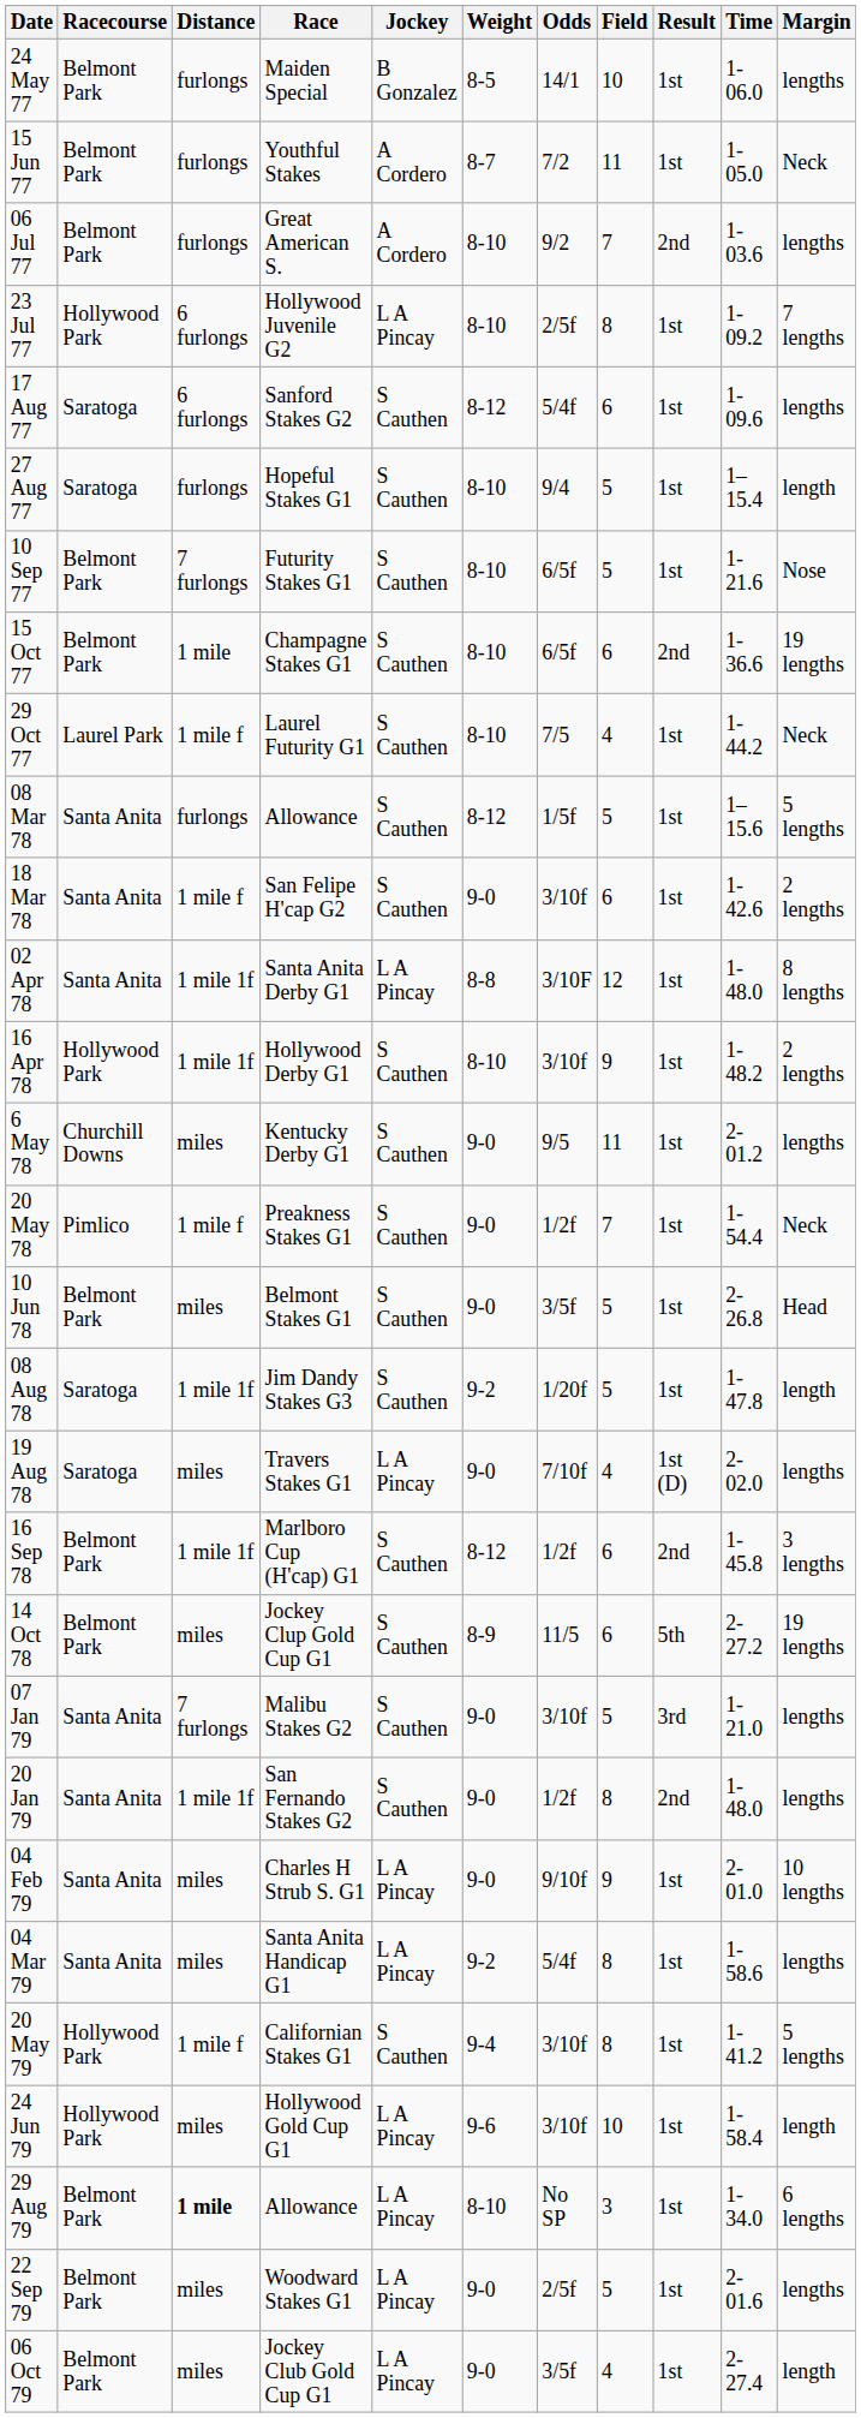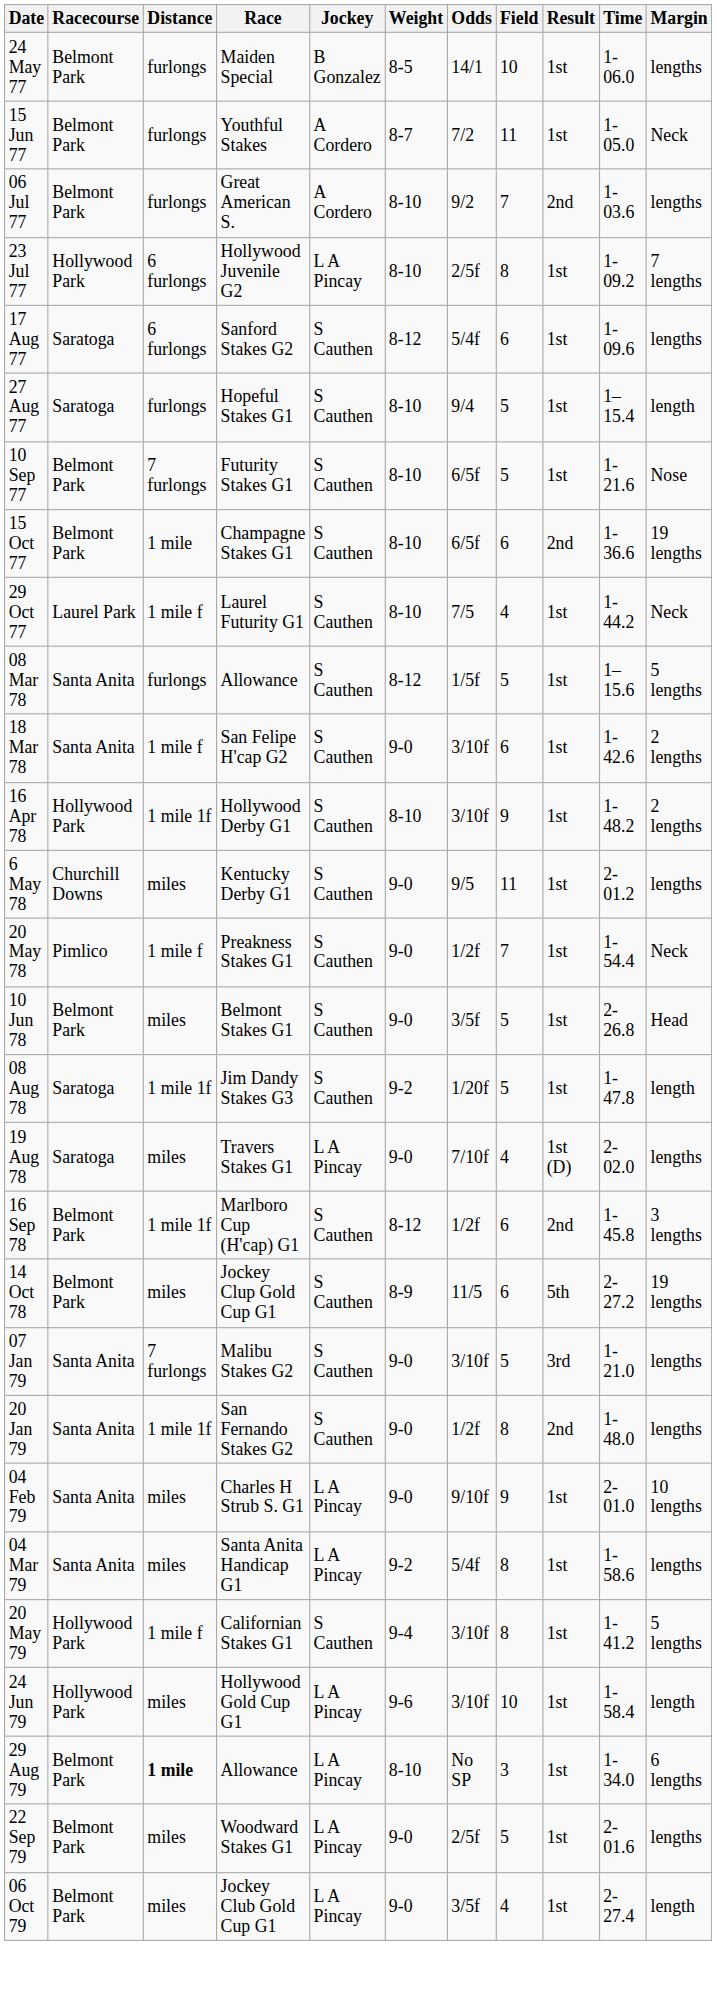 <table class="wikitable">
 <tr>
 <th>Date</th>
 <th>Racecourse</th>
 <th>Distance</th>
 <th>Race</th>
 <th>Jockey</th>
 <th>Weight</th>
 <th>Odds</th>
 <th>Field</th>
 <th>Result</th>
 <th>Time</th>
 <th>Margin</th>
 </tr>
 <tr>
 <td>24 May 77</td>
 <td>Belmont Park</td>
 <td> furlongs</td>
 <td>Maiden Special</td>
 <td>B Gonzalez</td>
 <td>8-5</td>
 <td>14/1</td>
 <td>10</td>
 <td>1st</td>
 <td>1-06.0</td>
 <td> lengths</td>
 </tr>
 <tr>
 <td>15 Jun 77</td>
 <td>Belmont Park</td>
 <td> furlongs</td>
 <td>Youthful Stakes</td>
 <td>A Cordero</td>
 <td>8-7</td>
 <td>7/2</td>
 <td>11</td>
 <td>1st</td>
 <td>1-05.0</td>
 <td>Neck</td>
 </tr>
 <tr>
 <td>06 Jul 77</td>
 <td>Belmont Park</td>
 <td> furlongs</td>
 <td>Great American S.</td>
 <td>A Cordero</td>
 <td>8-10</td>
 <td>9/2</td>
 <td>7</td>
 <td>2nd</td>
 <td>1-03.6</td>
 <td> lengths</td>
 </tr>
 <tr>
 <td>23 Jul 77</td>
 <td>Hollywood Park</td>
 <td>6 furlongs</td>
 <td>Hollywood Juvenile G2</td>
 <td>L A Pincay</td>
 <td>8-10</td>
 <td>2/5f</td>
 <td>8</td>
 <td>1st</td>
 <td>1-09.2</td>
 <td>7 lengths</td>
 </tr>
 <tr>
 <td>17 Aug 77</td>
 <td>Saratoga</td>
 <td>6 furlongs</td>
 <td>Sanford Stakes G2</td>
 <td>S Cauthen</td>
 <td>8-12</td>
 <td>5/4f</td>
 <td>6</td>
 <td>1st</td>
 <td>1-09.6</td>
 <td> lengths</td>
 </tr>
 <tr>
 <td>27 Aug 77</td>
 <td>Saratoga</td>
 <td> furlongs</td>
 <td>Hopeful Stakes G1</td>
 <td>S Cauthen</td>
 <td>8-10</td>
 <td>9/4</td>
 <td>5</td>
 <td>1st</td>
 <td>1–15.4</td>
 <td> length</td>
 </tr>
 <tr>
 <td>10 Sep 77</td>
 <td>Belmont Park</td>
 <td>7 furlongs</td>
 <td>Futurity Stakes G1</td>
 <td>S Cauthen</td>
 <td>8-10</td>
 <td>6/5f</td>
 <td>5</td>
 <td>1st</td>
 <td>1-21.6</td>
 <td>Nose</td>
 </tr>
 <tr>
 <td>15 Oct 77</td>
 <td>Belmont Park</td>
 <td>1 mile</td>
 <td>Champagne Stakes G1</td>
 <td>S Cauthen</td>
 <td>8-10</td>
 <td>6/5f</td>
 <td>6</td>
 <td>2nd</td>
 <td>1-36.6</td>
 <td>19 lengths</td>
 </tr>
 <tr>
 <td>29 Oct 77</td>
 <td>Laurel Park</td>
 <td>1 mile f</td>
 <td>Laurel Futurity G1</td>
 <td>S Cauthen</td>
 <td>8-10</td>
 <td>7/5</td>
 <td>4</td>
 <td>1st</td>
 <td>1-44.2</td>
 <td>Neck</td>
 </tr>
 <tr>
 <td>08 Mar 78</td>
 <td>Santa Anita</td>
 <td> furlongs</td>
 <td>Allowance</td>
 <td>S Cauthen</td>
 <td>8-12</td>
 <td>1/5f</td>
 <td>5</td>
 <td>1st</td>
 <td>1–15.6</td>
 <td>5 lengths</td>
 </tr>
 <tr>
 <td>18 Mar 78</td>
 <td>Santa Anita</td>
 <td>1 mile f</td>
 <td>San Felipe H'cap G2</td>
 <td>S Cauthen</td>
 <td>9-0</td>
 <td>3/10f</td>
 <td>6</td>
 <td>1st</td>
 <td>1-42.6</td>
 <td>2 lengths</td>
-</tr>
-<tr>
-<td>02 Apr 78</td>
-<td>Santa Anita</td>
-<td>1 mile 1f</td>
-<td>Santa Anita Derby G1</td>
-<td>L A Pincay</td>
-<td>8-8</td>
-<td>3/10F</td>
-<td>12</td>
-<td>1st</td>
-<td>1-48.0</td>
-<td>8 lengths</td>
 </tr>
 <tr>
 <td>16 Apr 78</td>
 <td>Hollywood Park</td>
 <td>1 mile 1f</td>
 <td>Hollywood Derby G1</td>
 <td>S Cauthen</td>
 <td>8-10</td>
 <td>3/10f</td>
 <td>9</td>
 <td>1st</td>
 <td>1-48.2</td>
 <td>2 lengths</td>
 </tr>
 <tr>
 <td>6 May 78</td>
 <td>Churchill Downs</td>
 <td> miles</td>
 <td>Kentucky Derby G1</td>
 <td>S Cauthen</td>
 <td>9-0</td>
 <td>9/5</td>
 <td>11</td>
 <td>1st</td>
 <td>2-01.2</td>
 <td> lengths</td>
 </tr>
 <tr>
 <td>20 May 78</td>
 <td>Pimlico</td>
 <td>1 mile f</td>
 <td>Preakness Stakes G1</td>
 <td>S Cauthen</td>
 <td>9-0</td>
 <td>1/2f</td>
 <td>7</td>
 <td>1st</td>
 <td>1-54.4</td>
 <td>Neck</td>
 </tr>
 <tr>
 <td>10 Jun 78</td>
 <td>Belmont Park</td>
 <td> miles</td>
 <td>Belmont Stakes G1</td>
 <td>S Cauthen</td>
 <td>9-0</td>
 <td>3/5f</td>
 <td>5</td>
 <td>1st</td>
 <td>2-26.8</td>
 <td>Head</td>
 </tr>
 <tr>
 <td>08 Aug 78</td>
 <td>Saratoga</td>
 <td>1 mile 1f</td>
 <td>Jim Dandy Stakes G3</td>
 <td>S Cauthen</td>
 <td>9-2</td>
 <td>1/20f</td>
 <td>5</td>
 <td>1st</td>
 <td>1-47.8</td>
 <td> length</td>
 </tr>
 <tr>
 <td>19 Aug 78</td>
 <td>Saratoga</td>
 <td> miles</td>
 <td>Travers Stakes G1</td>
 <td>L A Pincay</td>
 <td>9-0</td>
 <td>7/10f</td>
 <td>4</td>
 <td>1st (D)</td>
 <td>2-02.0</td>
 <td> lengths</td>
 </tr>
 <tr>
 <td>16 Sep 78</td>
 <td>Belmont Park</td>
 <td>1 mile 1f</td>
 <td>Marlboro Cup (H'cap) G1</td>
 <td>S Cauthen</td>
 <td>8-12</td>
 <td>1/2f</td>
 <td>6</td>
 <td>2nd</td>
 <td>1-45.8</td>
 <td>3 lengths</td>
 </tr>
 <tr>
 <td>14 Oct 78</td>
 <td>Belmont Park</td>
 <td> miles</td>
 <td>Jockey Clup Gold Cup G1</td>
 <td>S Cauthen</td>
 <td>8-9</td>
 <td>11/5</td>
 <td>6</td>
 <td>5th</td>
 <td>2-27.2</td>
 <td>19 lengths</td>
 </tr>
 <tr>
 <td>07 Jan 79</td>
 <td>Santa Anita</td>
 <td>7 furlongs</td>
 <td>Malibu Stakes G2</td>
 <td>S Cauthen</td>
 <td>9-0</td>
 <td>3/10f</td>
 <td>5</td>
 <td>3rd</td>
 <td>1-21.0</td>
 <td> lengths</td>
 </tr>
 <tr>
 <td>20 Jan 79</td>
 <td>Santa Anita</td>
 <td>1 mile 1f</td>
 <td>San Fernando Stakes G2</td>
 <td>S Cauthen</td>
 <td>9-0</td>
 <td>1/2f</td>
 <td>8</td>
 <td>2nd</td>
 <td>1-48.0</td>
 <td> lengths</td>
 </tr>
 <tr>
 <td>04 Feb 79</td>
 <td>Santa Anita</td>
 <td> miles</td>
 <td>Charles H Strub S. G1</td>
 <td>L A Pincay</td>
 <td>9-0</td>
 <td>9/10f</td>
 <td>9</td>
 <td>1st</td>
 <td>2-01.0</td>
 <td>10 lengths</td>
 </tr>
 <tr>
 <td>04 Mar 79</td>
 <td>Santa Anita</td>
 <td> miles</td>
 <td>Santa Anita Handicap G1</td>
 <td>L A Pincay</td>
 <td>9-2</td>
 <td>5/4f</td>
 <td>8</td>
 <td>1st</td>
 <td>1-58.6</td>
 <td> lengths</td>
 </tr>
 <tr>
 <td>20 May 79</td>
 <td>Hollywood Park</td>
 <td>1 mile f</td>
 <td>Californian Stakes G1</td>
 <td>S Cauthen</td>
 <td>9-4</td>
 <td>3/10f</td>
 <td>8</td>
 <td>1st</td>
 <td>1-41.2</td>
 <td>5 lengths</td>
 </tr>
 <tr>
 <td>24 Jun 79</td>
 <td>Hollywood Park</td>
 <td> miles</td>
 <td>Hollywood Gold Cup G1</td>
 <td>L A Pincay</td>
 <td>9-6</td>
 <td>3/10f</td>
 <td>10</td>
 <td>1st</td>
 <td>1-58.4</td>
 <td> length</td>
 </tr>
 <tr>
 <td>29 Aug 79</td>
 <td>Belmont Park</td>
 <td><strong>1 mile</strong></td>
 <td>Allowance</td>
 <td>L A Pincay</td>
 <td>8-10</td>
 <td>No SP</td>
 <td>3</td>
 <td>1st</td>
 <td>1-34.0</td>
 <td>6 lengths</td>
 </tr>
 <tr>
 <td>22 Sep 79</td>
 <td>Belmont Park</td>
 <td> miles</td>
 <td>Woodward Stakes G1</td>
 <td>L A Pincay</td>
 <td>9-0</td>
 <td>2/5f</td>
 <td>5</td>
 <td>1st</td>
 <td>2-01.6</td>
 <td> lengths</td>
 </tr>
 <tr>
 <td>06 Oct 79</td>
 <td>Belmont Park</td>
 <td> miles</td>
 <td>Jockey Club Gold Cup G1</td>
 <td>L A Pincay</td>
 <td>9-0</td>
 <td>3/5f</td>
 <td>4</td>
 <td>1st</td>
 <td>2-27.4</td>
 <td> length</td>
 </tr>
 </table>
